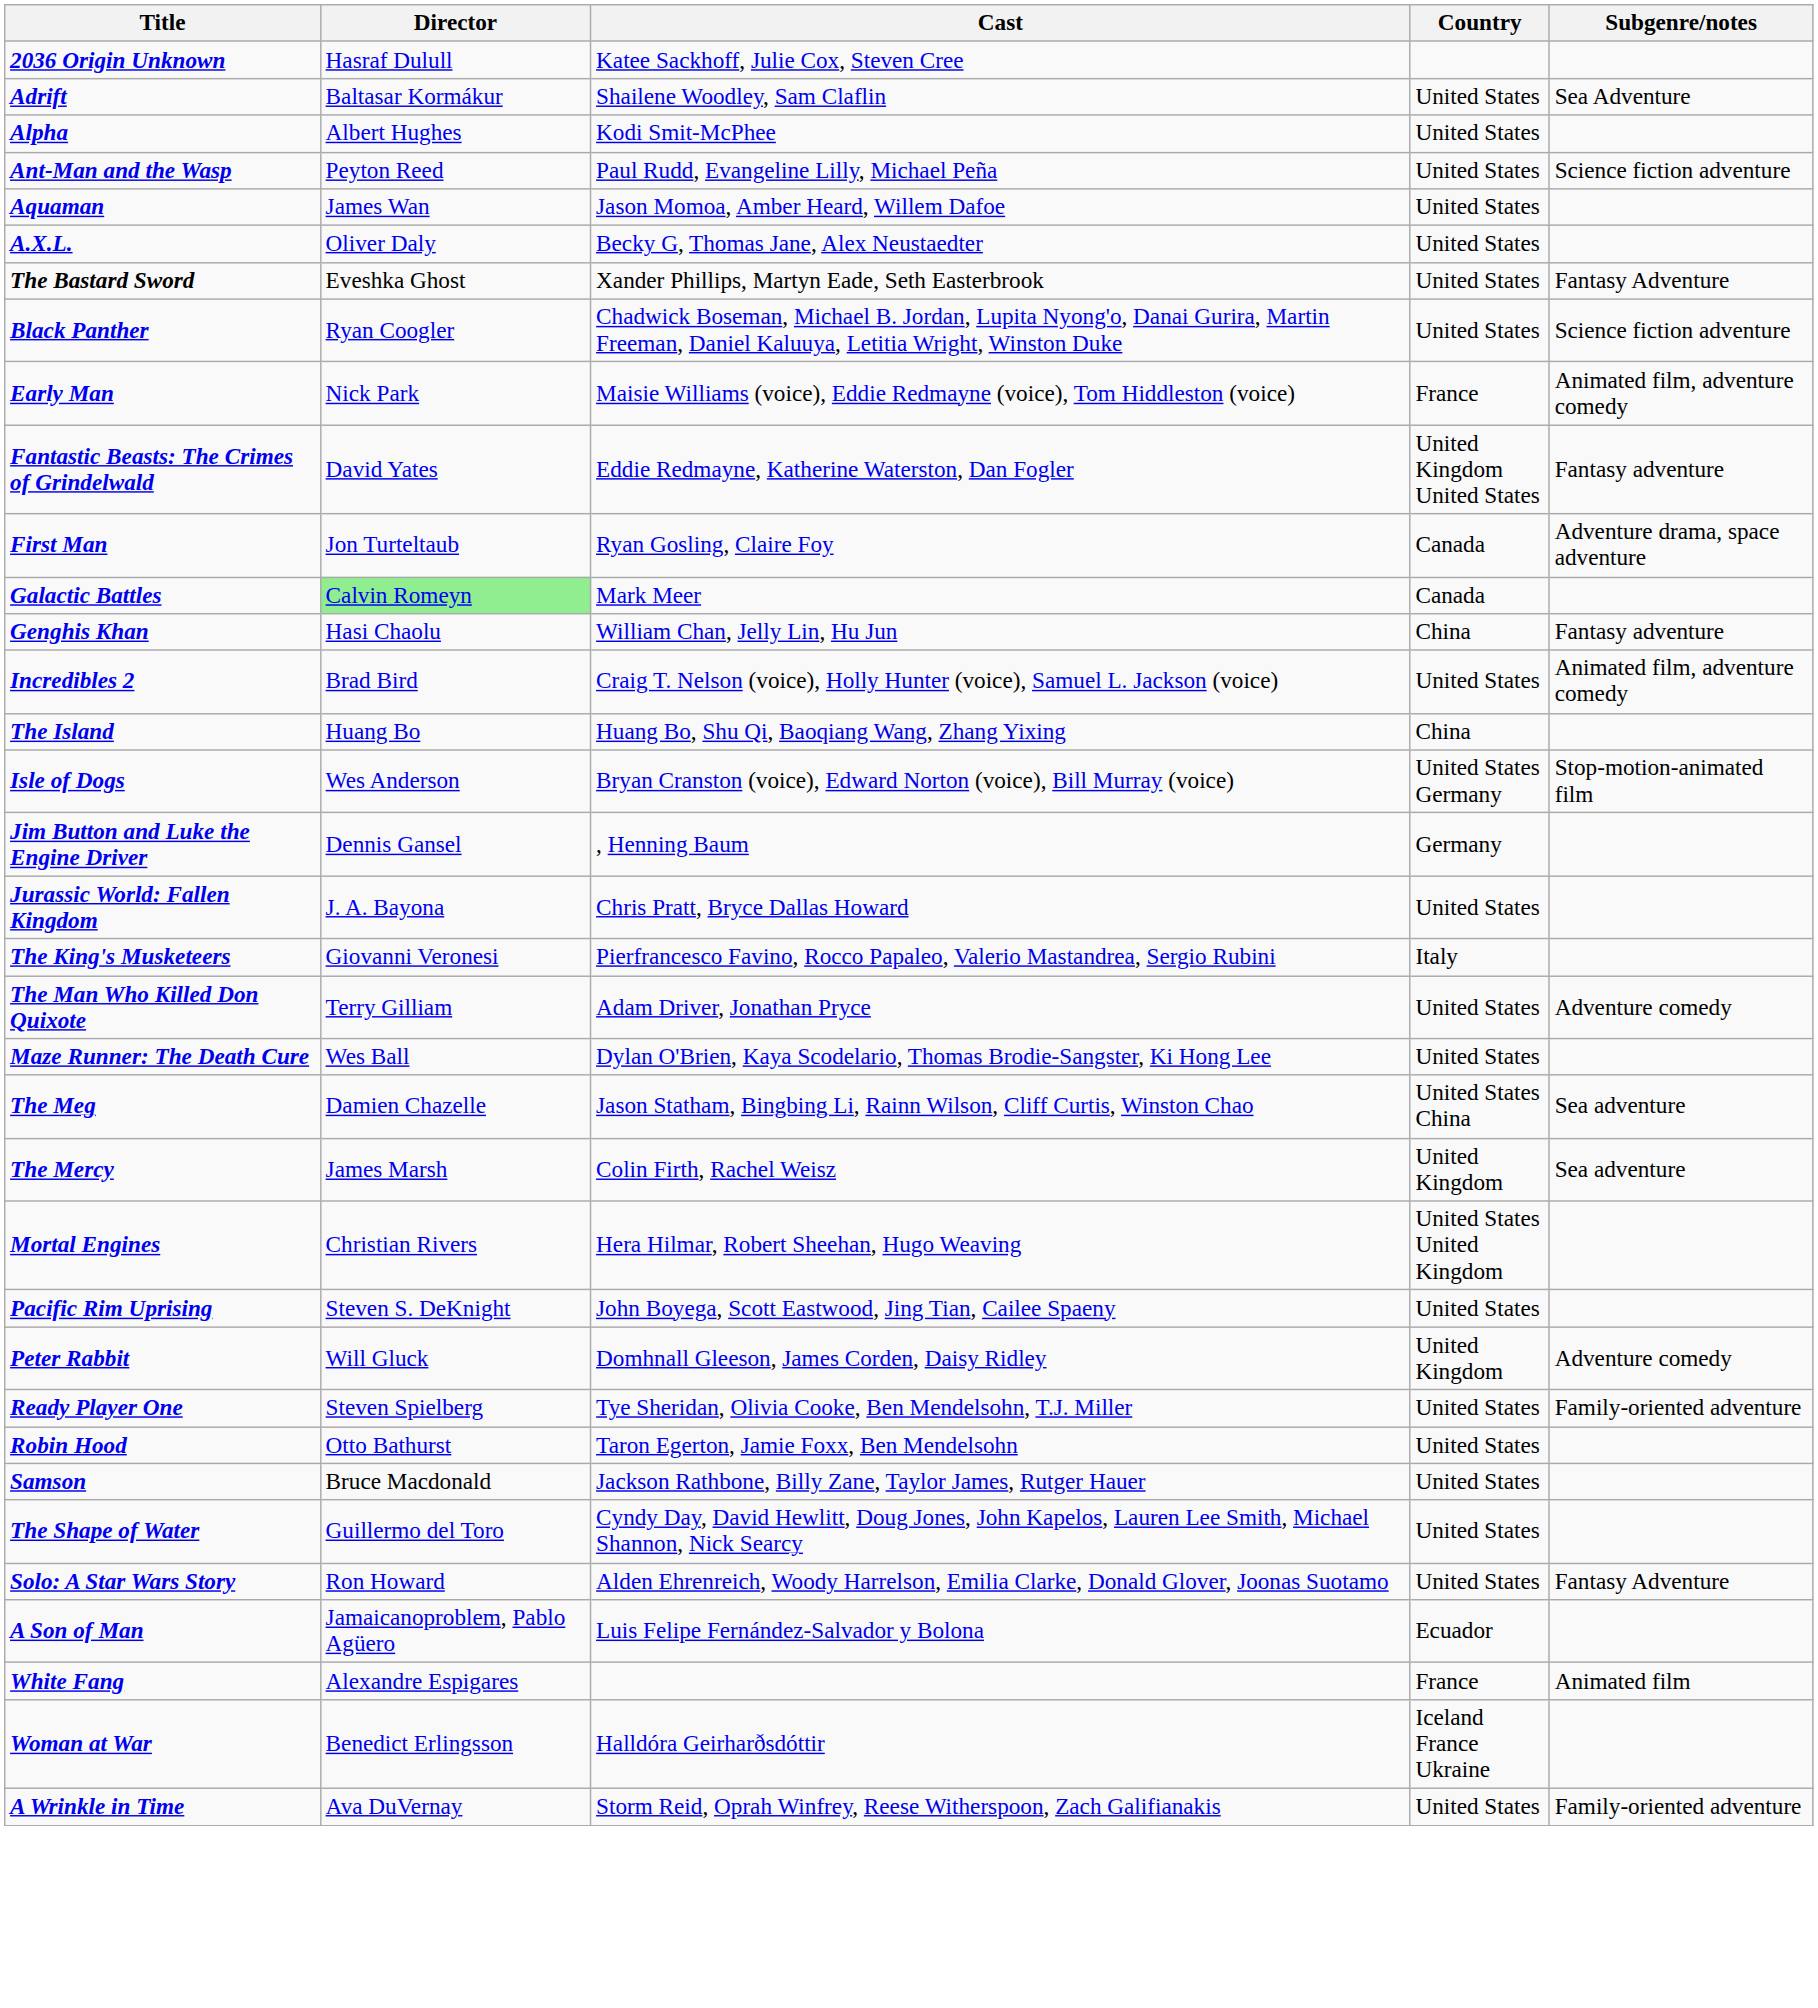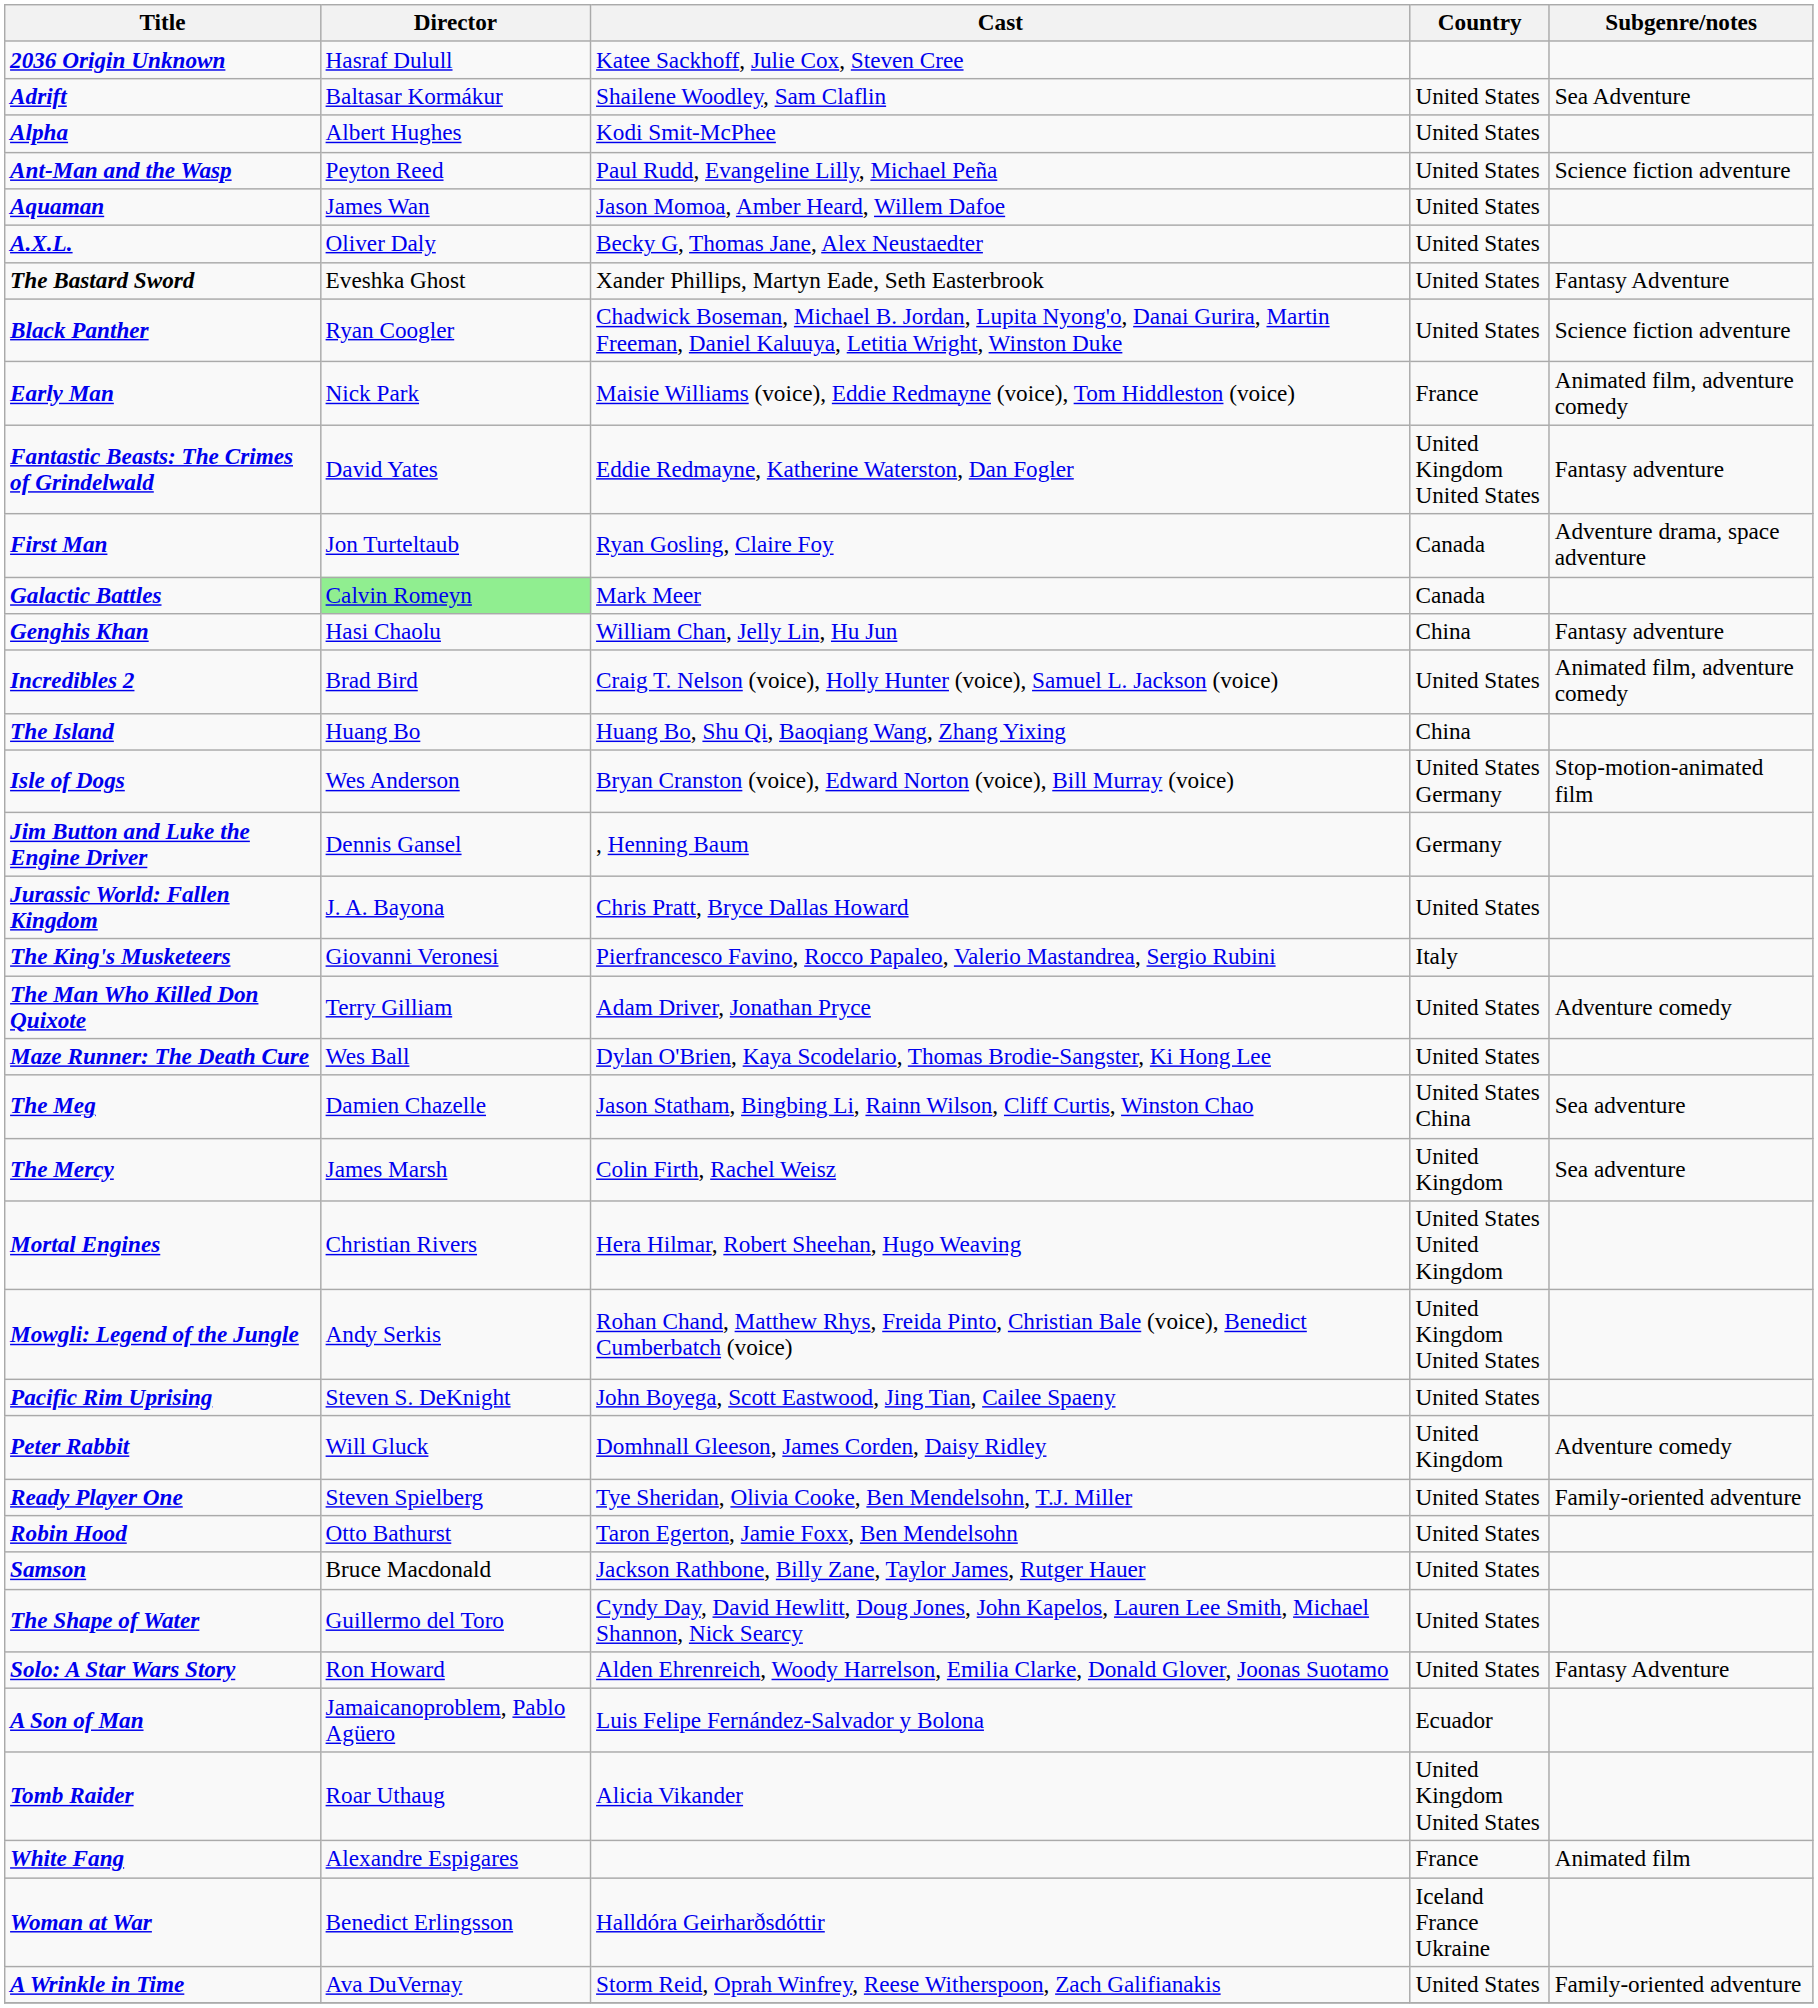 <table class="wikitable">
 <tr>
 <th>Title</th>
 <th>Director</th>
 <th>Cast</th>
 <th>Country</th>
 <th>Subgenre/notes</th>
 </tr>
 <tr>
 <td><strong><em><a href='#'>2036 Origin Unknown</a></em></strong></td>
 <td><a href='#'>Hasraf Dulull</a></td>
 <td><a href='#'>Katee Sackhoff</a>, <a href='#'>Julie Cox</a>, <a href='#'>Steven Cree</a></td>
 <td></td>
 <td></td>
 </tr>
 <tr>
 <td><strong><em><a href='#'>Adrift</a></em></strong></td>
 <td><a href='#'>Baltasar Kormákur</a></td>
 <td><a href='#'>Shailene Woodley</a>, <a href='#'>Sam Claflin</a></td>
 <td>United States</td>
 <td>Sea Adventure</td>
 </tr>
 <tr>
 <td><strong><em><a href='#'>Alpha</a></em></strong></td>
 <td><a href='#'>Albert Hughes</a></td>
 <td><a href='#'>Kodi Smit-McPhee</a></td>
 <td>United States</td>
 <td></td>
 </tr>
 <tr>
 <td><strong><em><a href='#'>Ant-Man and the Wasp</a></em></strong></td>
 <td><a href='#'>Peyton Reed</a></td>
 <td><a href='#'>Paul Rudd</a>, <a href='#'>Evangeline Lilly</a>, <a href='#'>Michael Peña</a></td>
 <td>United States</td>
 <td>Science fiction adventure</td>
 </tr>
 <tr>
 <td><strong><em><a href='#'>Aquaman</a></em></strong></td>
 <td><a href='#'>James Wan</a></td>
 <td><a href='#'>Jason Momoa</a>, <a href='#'>Amber Heard</a>, <a href='#'>Willem Dafoe</a></td>
 <td>United States</td>
 <td></td>
 </tr>
 <tr>
 <td><strong><em><a href='#'>A.X.L.</a></em></strong></td>
 <td><a href='#'>Oliver Daly</a></td>
 <td><a href='#'>Becky G</a>, <a href='#'>Thomas Jane</a>, <a href='#'>Alex Neustaedter</a></td>
 <td>United States</td>
 <td></td>
 </tr>
 <tr>
 <td><strong><em>The Bastard Sword</em></strong></td>
 <td>Eveshka Ghost</td>
 <td>Xander Phillips, Martyn Eade, Seth Easterbrook</td>
 <td>United States</td>
 <td>Fantasy Adventure</td>
 </tr>
 <tr>
 <td><strong><em><a href='#'>Black Panther</a></em></strong></td>
 <td><a href='#'>Ryan Coogler</a></td>
 <td><a href='#'>Chadwick Boseman</a>, <a href='#'>Michael B. Jordan</a>, <a href='#'>Lupita Nyong'o</a>, <a href='#'>Danai Gurira</a>, <a href='#'>Martin Freeman</a>, <a href='#'>Daniel Kaluuya</a>, <a href='#'>Letitia Wright</a>, <a href='#'>Winston Duke</a></td>
 <td>United States</td>
 <td>Science fiction adventure</td>
 </tr>
 <tr>
 <td><strong><em><a href='#'>Early Man</a></em></strong></td>
 <td><a href='#'>Nick Park</a></td>
 <td><a href='#'>Maisie Williams</a> (voice), <a href='#'>Eddie Redmayne</a> (voice), <a href='#'>Tom Hiddleston</a> (voice)</td>
 <td>France<br></td>
 <td>Animated film, adventure comedy</td>
 </tr>
 <tr>
 <td><strong><em><a href='#'>Fantastic Beasts: The Crimes of Grindelwald</a></em></strong></td>
 <td><a href='#'>David Yates</a></td>
 <td><a href='#'>Eddie Redmayne</a>, <a href='#'>Katherine Waterston</a>, <a href='#'>Dan Fogler</a></td>
 <td>United Kingdom<br>United States</td>
 <td>Fantasy adventure</td>
 </tr>
 <tr>
 <td><strong><em><a href='#'>First Man</a></em></strong></td>
 <td><a href='#'>Jon Turteltaub</a></td>
 <td><a href='#'>Ryan Gosling</a>, <a href='#'>Claire Foy</a></td>
 <td>Canada</td>
 <td>Adventure drama, space adventure</td>
 </tr>
 <tr>
 <td><strong><em><a href='#'>Galactic Battles</a></em></strong></td>
 <td style="background: lightgreen;"><a href='#'>Calvin Romeyn</a></td>
 <td><a href='#'>Mark Meer</a></td>
 <td>Canada</td>
 <td></td>
 </tr>
 <tr>
 <td><strong><em><a href='#'>Genghis Khan</a></em></strong></td>
 <td><a href='#'>Hasi Chaolu</a></td>
 <td><a href='#'>William Chan</a>, <a href='#'>Jelly Lin</a>, <a href='#'>Hu Jun</a></td>
 <td>China</td>
 <td>Fantasy adventure</td>
 </tr>
 <tr>
 <td><strong><em><a href='#'>Incredibles 2</a></em></strong></td>
 <td><a href='#'>Brad Bird</a></td>
 <td><a href='#'>Craig T. Nelson</a> (voice), <a href='#'>Holly Hunter</a> (voice), <a href='#'>Samuel L. Jackson</a> (voice)</td>
 <td>United States</td>
 <td>Animated film, adventure comedy</td>
 </tr>
 <tr>
 <td><strong><em><a href='#'>The Island</a></em></strong></td>
 <td><a href='#'>Huang Bo</a></td>
 <td><a href='#'>Huang Bo</a>, <a href='#'>Shu Qi</a>, <a href='#'>Baoqiang Wang</a>, <a href='#'>Zhang Yixing</a></td>
 <td>China</td>
 <td></td>
 </tr>
 <tr>
 <td><strong><em><a href='#'>Isle of Dogs</a></em></strong></td>
 <td><a href='#'>Wes Anderson</a></td>
 <td><a href='#'>Bryan Cranston</a> (voice), <a href='#'>Edward Norton</a> (voice), <a href='#'>Bill Murray</a> (voice)</td>
 <td>United States<br>Germany</td>
 <td>Stop-motion-animated film</td>
 </tr>
 <tr>
 <td><strong><em><a href='#'>Jim Button and Luke the Engine Driver</a></em></strong></td>
 <td><a href='#'>Dennis Gansel</a></td>
 <td>, <a href='#'>Henning Baum</a></td>
 <td>Germany</td>
 <td></td>
 </tr>
 <tr>
 <td><strong><em><a href='#'>Jurassic World: Fallen Kingdom</a></em></strong></td>
 <td><a href='#'>J. A. Bayona</a></td>
 <td><a href='#'>Chris Pratt</a>, <a href='#'>Bryce Dallas Howard</a></td>
 <td>United States</td>
 <td></td>
 </tr>
 <tr>
 <td><strong><em><a href='#'>The King's Musketeers</a></em></strong></td>
 <td><a href='#'>Giovanni Veronesi</a></td>
 <td><a href='#'>Pierfrancesco Favino</a>, <a href='#'>Rocco Papaleo</a>, <a href='#'>Valerio Mastandrea</a>, <a href='#'>Sergio Rubini</a></td>
 <td>Italy</td>
 <td></td>
 </tr>
 <tr>
 <td><strong><em><a href='#'>The Man Who Killed Don Quixote</a></em></strong></td>
 <td><a href='#'>Terry Gilliam</a></td>
 <td><a href='#'>Adam Driver</a>, <a href='#'>Jonathan Pryce</a></td>
 <td>United States</td>
 <td>Adventure comedy</td>
 </tr>
 <tr>
 <td><strong><em><a href='#'>Maze Runner: The Death Cure</a></em></strong></td>
 <td><a href='#'>Wes Ball</a></td>
 <td><a href='#'>Dylan O'Brien</a>, <a href='#'>Kaya Scodelario</a>, <a href='#'>Thomas Brodie-Sangster</a>, <a href='#'>Ki Hong Lee</a></td>
 <td>United States</td>
 <td></td>
 </tr>
 <tr>
 <td><strong><em><a href='#'>The Meg</a></em></strong></td>
 <td><a href='#'>Damien Chazelle</a></td>
 <td><a href='#'>Jason Statham</a>, <a href='#'>Bingbing Li</a>, <a href='#'>Rainn Wilson</a>, <a href='#'>Cliff Curtis</a>, <a href='#'>Winston Chao</a></td>
 <td>United States<br>China</td>
 <td>Sea adventure</td>
 </tr>
 <tr>
 <td><strong><em><a href='#'>The Mercy</a></em></strong></td>
 <td><a href='#'>James Marsh</a></td>
 <td><a href='#'>Colin Firth</a>, <a href='#'>Rachel Weisz</a></td>
 <td>United Kingdom</td>
 <td>Sea adventure</td>
 </tr>
 <tr>
 <td><strong><em><a href='#'>Mortal Engines</a></em></strong></td>
 <td><a href='#'>Christian Rivers</a></td>
 <td><a href='#'>Hera Hilmar</a>, <a href='#'>Robert Sheehan</a>, <a href='#'>Hugo Weaving</a></td>
 <td>United States<br>United Kingdom</td>
 <td></td>
 </tr>
 <tr>
+<td><strong><em><a href='#'>Mowgli: Legend of the Jungle</a></em></strong></td>
+<td><a href='#'>Andy Serkis</a></td>
+<td><a href='#'>Rohan Chand</a>, <a href='#'>Matthew Rhys</a>, <a href='#'>Freida Pinto</a>, <a href='#'>Christian Bale</a> (voice), <a href='#'>Benedict Cumberbatch</a> (voice)</td>
+<td>United Kingdom<br>United States</td>
+<td></td>
+</tr>
+<tr>
 <td><strong><em><a href='#'>Pacific Rim Uprising</a></em></strong></td>
 <td><a href='#'>Steven S. DeKnight</a></td>
 <td><a href='#'>John Boyega</a>, <a href='#'>Scott Eastwood</a>, <a href='#'>Jing Tian</a>, <a href='#'>Cailee Spaeny</a></td>
 <td>United States</td>
 <td></td>
 </tr>
 <tr>
 <td><strong><em><a href='#'>Peter Rabbit</a></em></strong></td>
 <td><a href='#'>Will Gluck</a></td>
 <td><a href='#'>Domhnall Gleeson</a>, <a href='#'>James Corden</a>, <a href='#'>Daisy Ridley</a></td>
 <td>United Kingdom</td>
 <td>Adventure comedy</td>
 </tr>
 <tr>
 <td><strong><em><a href='#'>Ready Player One</a></em></strong></td>
 <td><a href='#'>Steven Spielberg</a></td>
 <td><a href='#'>Tye Sheridan</a>, <a href='#'>Olivia Cooke</a>, <a href='#'>Ben Mendelsohn</a>, <a href='#'>T.J. Miller</a></td>
 <td>United States</td>
 <td>Family-oriented adventure</td>
 </tr>
 <tr>
 <td><strong><em><a href='#'>Robin Hood</a></em></strong></td>
 <td><a href='#'>Otto Bathurst</a></td>
 <td><a href='#'>Taron Egerton</a>, <a href='#'>Jamie Foxx</a>, <a href='#'>Ben Mendelsohn</a></td>
 <td>United States</td>
 <td></td>
 </tr>
 <tr>
 <td><strong><em><a href='#'>Samson</a></em></strong></td>
 <td>Bruce Macdonald</td>
 <td><a href='#'>Jackson Rathbone</a>, <a href='#'>Billy Zane</a>, <a href='#'>Taylor James</a>, <a href='#'>Rutger Hauer</a></td>
 <td>United States</td>
 <td></td>
 </tr>
 <tr>
 <td><strong><em><a href='#'>The Shape of Water</a></em></strong></td>
 <td><a href='#'>Guillermo del Toro</a></td>
 <td><a href='#'>Cyndy Day</a>, <a href='#'>David Hewlitt</a>, <a href='#'>Doug Jones</a>, <a href='#'>John Kapelos</a>, <a href='#'>Lauren Lee Smith</a>, <a href='#'>Michael Shannon</a>, <a href='#'>Nick Searcy</a></td>
 <td>United States</td>
 <td></td>
 </tr>
 <tr>
 <td><strong><em><a href='#'>Solo: A Star Wars Story</a></em></strong></td>
 <td><a href='#'>Ron Howard</a></td>
 <td><a href='#'>Alden Ehrenreich</a>, <a href='#'>Woody Harrelson</a>, <a href='#'>Emilia Clarke</a>, <a href='#'>Donald Glover</a>, <a href='#'>Joonas Suotamo</a></td>
 <td>United States</td>
 <td>Fantasy Adventure</td>
 </tr>
 <tr>
 <td><strong><em><a href='#'>A Son of Man</a></em></strong></td>
 <td><a href='#'>Jamaicanoproblem</a>, <a href='#'>Pablo Agüero</a></td>
 <td><a href='#'>Luis Felipe Fernández-Salvador y Bolona</a></td>
 <td>Ecuador</td>
 <td></td>
 </tr>
 <tr>
+<td><strong><em><a href='#'>Tomb Raider</a></em></strong></td>
+<td><a href='#'>Roar Uthaug</a></td>
+<td><a href='#'>Alicia Vikander</a></td>
+<td>United Kingdom<br>United States</td>
+<td></td>
+</tr>
+<tr>
 <td><strong><em><a href='#'>White Fang</a></em></strong></td>
 <td><a href='#'>Alexandre Espigares</a></td>
 <td></td>
 <td>France</td>
 <td>Animated film</td>
 </tr>
 <tr>
 <td><strong><em><a href='#'>Woman at War</a></em></strong></td>
 <td><a href='#'>Benedict Erlingsson</a></td>
 <td><a href='#'>Halldóra Geirharðsdóttir</a></td>
 <td>Iceland<br>France<br>Ukraine</td>
 <td></td>
 </tr>
 <tr>
 <td><strong><em><a href='#'>A Wrinkle in Time</a></em></strong></td>
 <td><a href='#'>Ava DuVernay</a></td>
 <td><a href='#'>Storm Reid</a>, <a href='#'>Oprah Winfrey</a>, <a href='#'>Reese Witherspoon</a>, <a href='#'>Zach Galifianakis</a></td>
 <td>United States</td>
 <td>Family-oriented adventure</td>
 </tr>
 <tr>
 </tr>
 </table>
